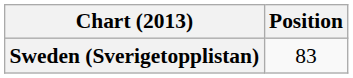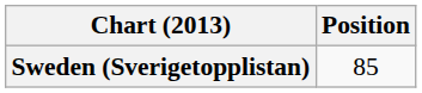 <table class="wikitable plainrowheaders">
 <tr>
 <th>Chart (2013)</th>
 <th>Position</th>
 </tr>
 <tr>
 <th scope="row">Sweden (Sverigetopplistan)</th>
-<td style="text-align:center;">83</td>
+<td style="text-align:center;">85</td>
 </tr>
 </table>
